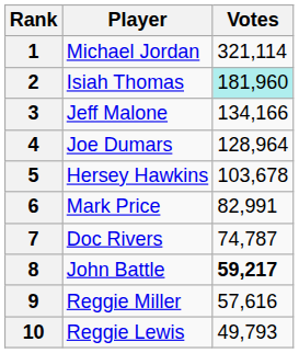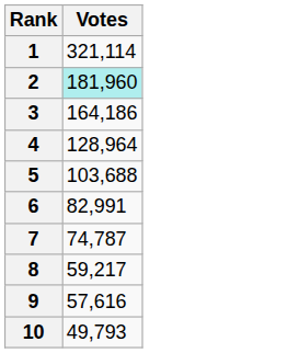 <table class="wikitable">
 <tr>
 <th>Rank</th>
-<th>Player</th>
 <th>Votes</th>
 </tr>
 <tr>
 <th>1</th>
-<td><a href='#'>Michael Jordan</a></td>
 <td>321,114</td>
 </tr>
 <tr>
 <th>2</th>
-<td><a href='#'>Isiah Thomas</a></td>
 <td style="background: paleturquoise;">181,960</td>
 </tr>
 <tr>
 <th>3</th>
-<td><a href='#'>Jeff Malone</a></td>
-<td>134,166</td>
+<td>164,186</td>
 </tr>
 <tr>
 <th>4</th>
-<td><a href='#'>Joe Dumars</a></td>
 <td>128,964</td>
 </tr>
 <tr>
 <th>5</th>
-<td><a href='#'>Hersey Hawkins</a></td>
-<td>103,678</td>
+<td>103,688</td>
 </tr>
 <tr>
 <th>6</th>
-<td><a href='#'>Mark Price</a></td>
 <td>82,991</td>
 </tr>
 <tr>
 <th>7</th>
-<td><a href='#'>Doc Rivers</a></td>
 <td>74,787</td>
 </tr>
 <tr>
 <th>8</th>
-<td><a href='#'>John Battle</a></td>
-<td><strong>59,217</strong></td>
+<td>59,217</td>
 </tr>
 <tr>
 <th>9</th>
-<td><a href='#'>Reggie Miller</a></td>
 <td>57,616</td>
 </tr>
 <tr>
 <th>10</th>
-<td><a href='#'>Reggie Lewis</a></td>
 <td>49,793</td>
 </tr>
 </table>
